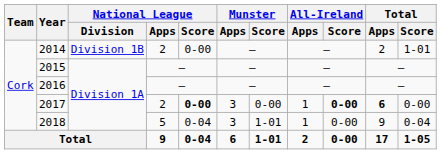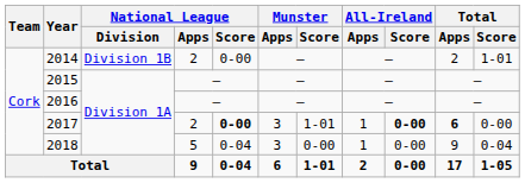 <table class="wikitable" style="text-align:center">
 <tr>
 <th rowspan="2">Team</th>
 <th rowspan="2">Year</th>
 <th colspan="3"><a href='#'>National League</a></th>
 <th colspan="2"><a href='#'>Munster</a></th>
 <th colspan="2"><a href='#'>All-Ireland</a></th>
 <th colspan="2">Total</th>
 </tr>
 <tr>
 <th>Division</th>
 <th>Apps</th>
 <th>Score</th>
 <th>Apps</th>
 <th>Score</th>
 <th>Apps</th>
 <th>Score</th>
 <th>Apps</th>
 <th>Score</th>
 </tr>
 <tr>
 <td rowspan="5"><a href='#'>Cork</a></td>
 <td>2014</td>
 <td rowspan="1"><a href='#'>Division 1B</a></td>
 <td>2</td>
 <td>0-00</td>
 <td colspan=2>—</td>
 <td colspan=2>—</td>
 <td>2</td>
 <td>1-01</td>
 </tr>
 <tr>
 <td>2015</td>
 <td rowspan="4"><a href='#'>Division 1A</a></td>
 <td colspan=2>—</td>
 <td colspan=2>—</td>
 <td colspan=2>—</td>
 <td colspan=2>—</td>
 </tr>
 <tr>
 <td>2016</td>
 <td colspan=2>—</td>
 <td colspan=2>—</td>
 <td colspan=2>—</td>
 <td colspan=2>—</td>
 </tr>
 <tr>
 <td>2017</td>
 <td>2</td>
 <td><strong>0-00</strong></td>
 <td>3</td>
-<td>0-00</td>
+<td>1-01</td>
 <td>1</td>
 <td><strong>0-00</strong></td>
 <td><strong>6</strong></td>
 <td>0-00</td>
 </tr>
 <tr>
 <td>2018</td>
 <td>5</td>
 <td>0-04</td>
 <td>3</td>
-<td>1-01</td>
+<td>0-00</td>
 <td>1</td>
 <td>0-00</td>
 <td>9</td>
 <td>0-04</td>
 </tr>
 <tr>
 <th colspan="3">Total</th>
 <td><strong>9</strong></td>
 <td><strong>0-04</strong></td>
 <td><strong>6</strong></td>
 <td><strong>1-01</strong></td>
 <td><strong>2</strong></td>
 <td><strong>0-00</strong></td>
 <td><strong>17</strong></td>
 <td><strong>1-05</strong></td>
 </tr>
 </table>
